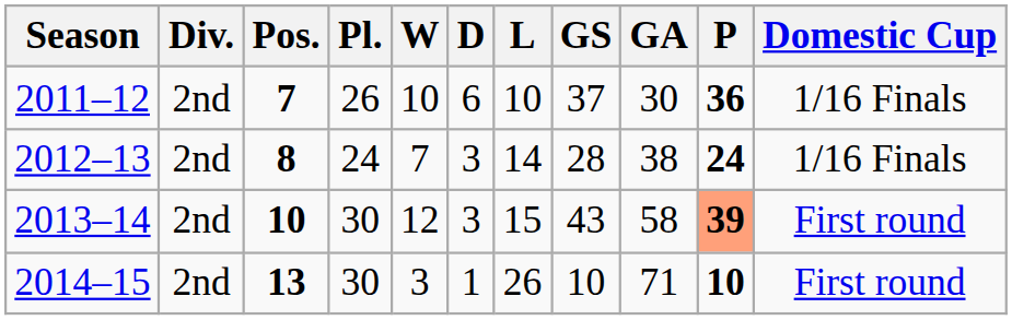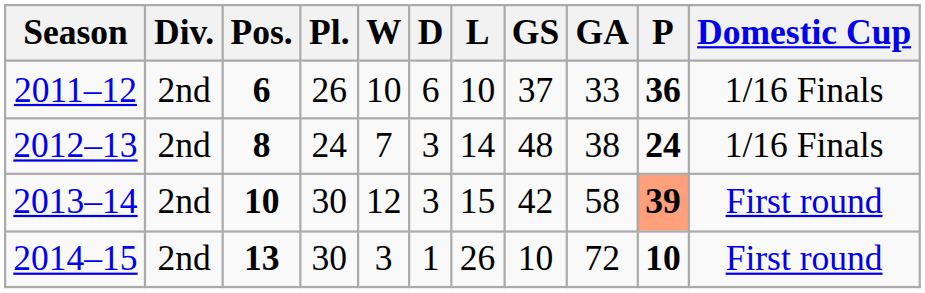 <table class="wikitable">
 <tr>
 <th>Season</th>
 <th>Div.</th>
 <th>Pos.</th>
 <th>Pl.</th>
 <th>W</th>
 <th>D</th>
 <th>L</th>
 <th>GS</th>
 <th>GA</th>
 <th>P</th>
 <th><a href='#'>Domestic Cup</a></th>
 </tr>
 <tr>
 <td align=center><a href='#'>2011–12</a></td>
 <td align=center>2nd</td>
-<td align=center><strong>7</strong></td>
+<td align=center><strong>6</strong></td>
 <td align=center>26</td>
 <td align=center>10</td>
 <td align=center>6</td>
 <td align=center>10</td>
 <td align=center>37</td>
-<td align=center>30</td>
+<td align=center>33</td>
 <td align=center><strong>36</strong></td>
 <td align=center>1/16 Finals</td>
 </tr>
 <tr>
 <td align=center><a href='#'>2012–13</a></td>
 <td align=center>2nd</td>
 <td align=center><strong>8</strong></td>
 <td align=center>24</td>
 <td align=center>7</td>
 <td align=center>3</td>
 <td align=center>14</td>
-<td align=center>28</td>
+<td align=center>48</td>
 <td align=center>38</td>
 <td align=center><strong>24</strong></td>
 <td align=center>1/16 Finals</td>
 </tr>
 <tr>
 <td align=center><a href='#'>2013–14</a></td>
 <td align=center>2nd</td>
 <td align=center><strong>10</strong></td>
 <td align=center>30</td>
 <td align=center>12</td>
 <td align=center>3</td>
 <td align=center>15</td>
-<td align=center>43</td>
+<td align=center>42</td>
 <td align=center>58</td>
 <td align=center style="background: lightsalmon;"><strong>39</strong></td>
 <td align=center><a href='#'>First round</a></td>
 </tr>
 <tr>
 <td align=center><a href='#'>2014–15</a></td>
 <td align=center>2nd</td>
 <td align=center><strong>13</strong></td>
 <td align=center>30</td>
 <td align=center>3</td>
 <td align=center>1</td>
 <td align=center>26</td>
 <td align=center>10</td>
-<td align=center>71</td>
+<td align=center>72</td>
 <td align=center><strong>10</strong></td>
 <td align=center><a href='#'>First round</a></td>
 </tr>
 </table>
